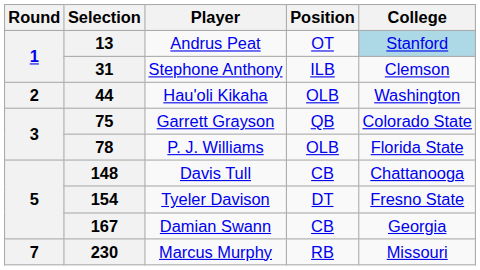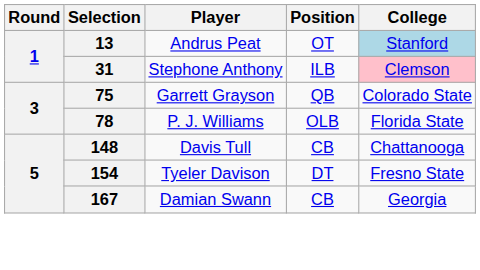 <table class="wikitable" style="font-size: 95%; text-align: center;">
 <tr>
 <th>Round</th>
 <th>Selection</th>
 <th>Player</th>
 <th>Position</th>
 <th>College</th>
 </tr>
 <tr>
 <th rowspan=2><a href='#'>1</a></th>
 <th>13</th>
 <td><a href='#'>Andrus Peat</a></td>
 <td><a href='#'>OT</a></td>
 <td style="background: lightblue;"><a href='#'>Stanford</a></td>
 </tr>
 <tr>
 <th>31</th>
 <td><a href='#'>Stephone Anthony</a></td>
 <td><a href='#'>ILB</a></td>
-<td><a href='#'>Clemson</a></td>
-</tr>
-<tr>
-<th>2</th>
-<th>44</th>
-<td><a href='#'>Hau'oli Kikaha</a></td>
-<td><a href='#'>OLB</a></td>
-<td><a href='#'>Washington</a></td>
+<td style="background: pink;"><a href='#'>Clemson</a></td>
 </tr>
 <tr>
 <th rowspan=2>3</th>
 <th>75</th>
 <td><a href='#'>Garrett Grayson</a></td>
 <td><a href='#'>QB</a></td>
 <td><a href='#'>Colorado State</a></td>
 </tr>
 <tr>
 <th>78</th>
 <td><a href='#'>P. J. Williams</a></td>
 <td><a href='#'>OLB</a></td>
 <td><a href='#'>Florida State</a></td>
 </tr>
 <tr>
 <th rowspan=3>5</th>
 <th>148</th>
 <td><a href='#'>Davis Tull</a></td>
 <td><a href='#'>CB</a></td>
 <td><a href='#'>Chattanooga</a></td>
 </tr>
 <tr>
 <th>154</th>
 <td><a href='#'>Tyeler Davison</a></td>
 <td><a href='#'>DT</a></td>
 <td><a href='#'>Fresno State</a></td>
 </tr>
 <tr>
 <th>167</th>
 <td><a href='#'>Damian Swann</a></td>
 <td><a href='#'>CB</a></td>
 <td><a href='#'>Georgia</a></td>
 </tr>
-<tr>
-<th>7</th>
-<th>230</th>
-<td><a href='#'>Marcus Murphy</a></td>
-<td><a href='#'>RB</a></td>
-<td><a href='#'>Missouri</a></td>
-</tr>
 </table>
